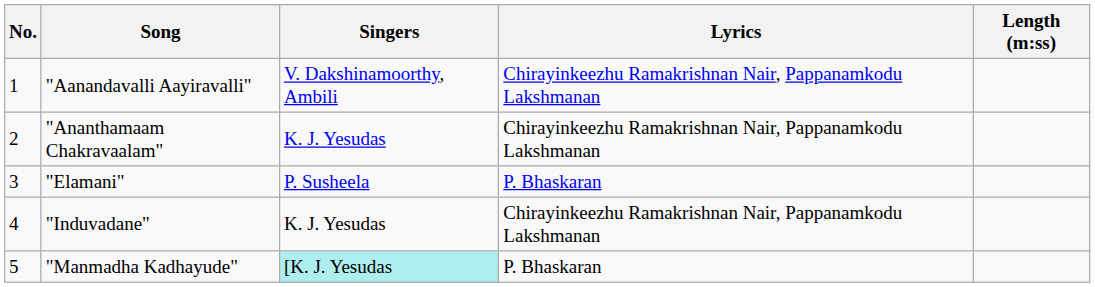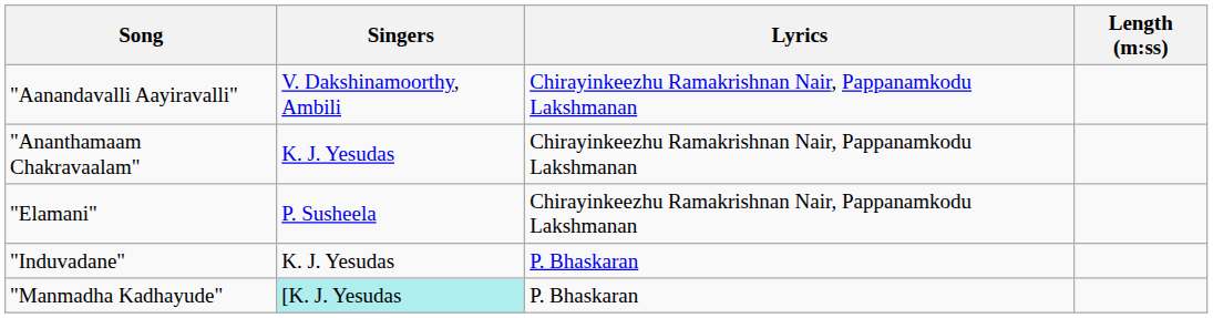 <table class="wikitable" style="font-size:95%;">
 <tr>
-<th>No.</th>
 <th>Song</th>
 <th>Singers</th>
 <th>Lyrics</th>
 <th>Length (m:ss)</th>
 </tr>
 <tr>
-<td>1</td>
 <td>"Aanandavalli Aayiravalli"</td>
 <td><a href='#'>V. Dakshinamoorthy</a>, <a href='#'>Ambili</a></td>
 <td><a href='#'>Chirayinkeezhu Ramakrishnan Nair</a>, <a href='#'>Pappanamkodu Lakshmanan</a></td>
 <td></td>
 </tr>
 <tr>
-<td>2</td>
 <td>"Ananthamaam Chakravaalam"</td>
 <td><a href='#'>K. J. Yesudas</a></td>
 <td>Chirayinkeezhu Ramakrishnan Nair, Pappanamkodu Lakshmanan</td>
 <td></td>
 </tr>
 <tr>
-<td>3</td>
 <td>"Elamani"</td>
 <td><a href='#'>P. Susheela</a></td>
+<td>Chirayinkeezhu Ramakrishnan Nair, Pappanamkodu Lakshmanan</td>
+<td></td>
+</tr>
+<tr>
+<td>"Induvadane"</td>
+<td>K. J. Yesudas</td>
 <td><a href='#'>P. Bhaskaran</a></td>
 <td></td>
 </tr>
 <tr>
-<td>4</td>
-<td>"Induvadane"</td>
-<td>K. J. Yesudas</td>
-<td>Chirayinkeezhu Ramakrishnan Nair, Pappanamkodu Lakshmanan</td>
-<td></td>
-</tr>
-<tr>
-<td>5</td>
 <td>"Manmadha Kadhayude"</td>
 <td style="background: paleturquoise;">[K. J. Yesudas</td>
 <td>P. Bhaskaran</td>
 <td></td>
 </tr>
 </table>
